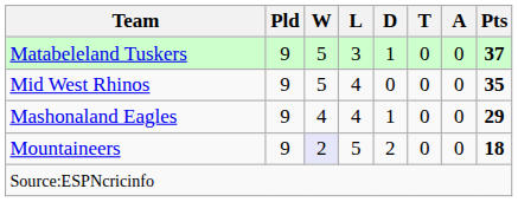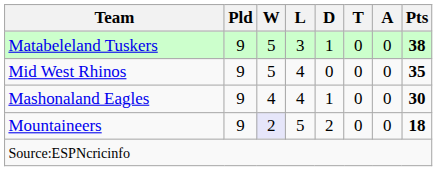 <table class="wikitable" style="text-align: center;">
 <tr>
 <th width=200>Team</th>
 <th width=20>Pld</th>
 <th width=20>W</th>
 <th width=20>L</th>
 <th width=20>D</th>
 <th width=20>T</th>
 <th width=20>A</th>
 <th width=20>Pts</th>
 </tr>
 <tr style="background:#ccffcc;">
 <td align=left><a href='#'>Matabeleland Tuskers</a></td>
 <td>9</td>
 <td>5</td>
 <td>3</td>
 <td>1</td>
 <td>0</td>
 <td>0</td>
-<td><strong>37</strong></td>
+<td><strong>38</strong></td>
 </tr>
 <tr>
 <td align=left><a href='#'>Mid West Rhinos</a></td>
 <td>9</td>
 <td>5</td>
 <td>4</td>
 <td>0</td>
 <td>0</td>
 <td>0</td>
 <td><strong>35</strong></td>
 </tr>
 <tr>
 <td align=left><a href='#'>Mashonaland Eagles</a></td>
 <td>9</td>
 <td>4</td>
 <td>4</td>
 <td>1</td>
 <td>0</td>
 <td>0</td>
-<td><strong>29</strong></td>
+<td><strong>30</strong></td>
 </tr>
 <tr>
 <td align=left><a href='#'>Mountaineers</a></td>
 <td>9</td>
 <td style="background: lavender;">2</td>
 <td>5</td>
 <td>2</td>
 <td>0</td>
 <td>0</td>
 <td><strong>18</strong></td>
 </tr>
 <tr>
 <td align=left colspan="8"><small>Source:ESPNcricinfo</small></td>
 </tr>
 </table>
